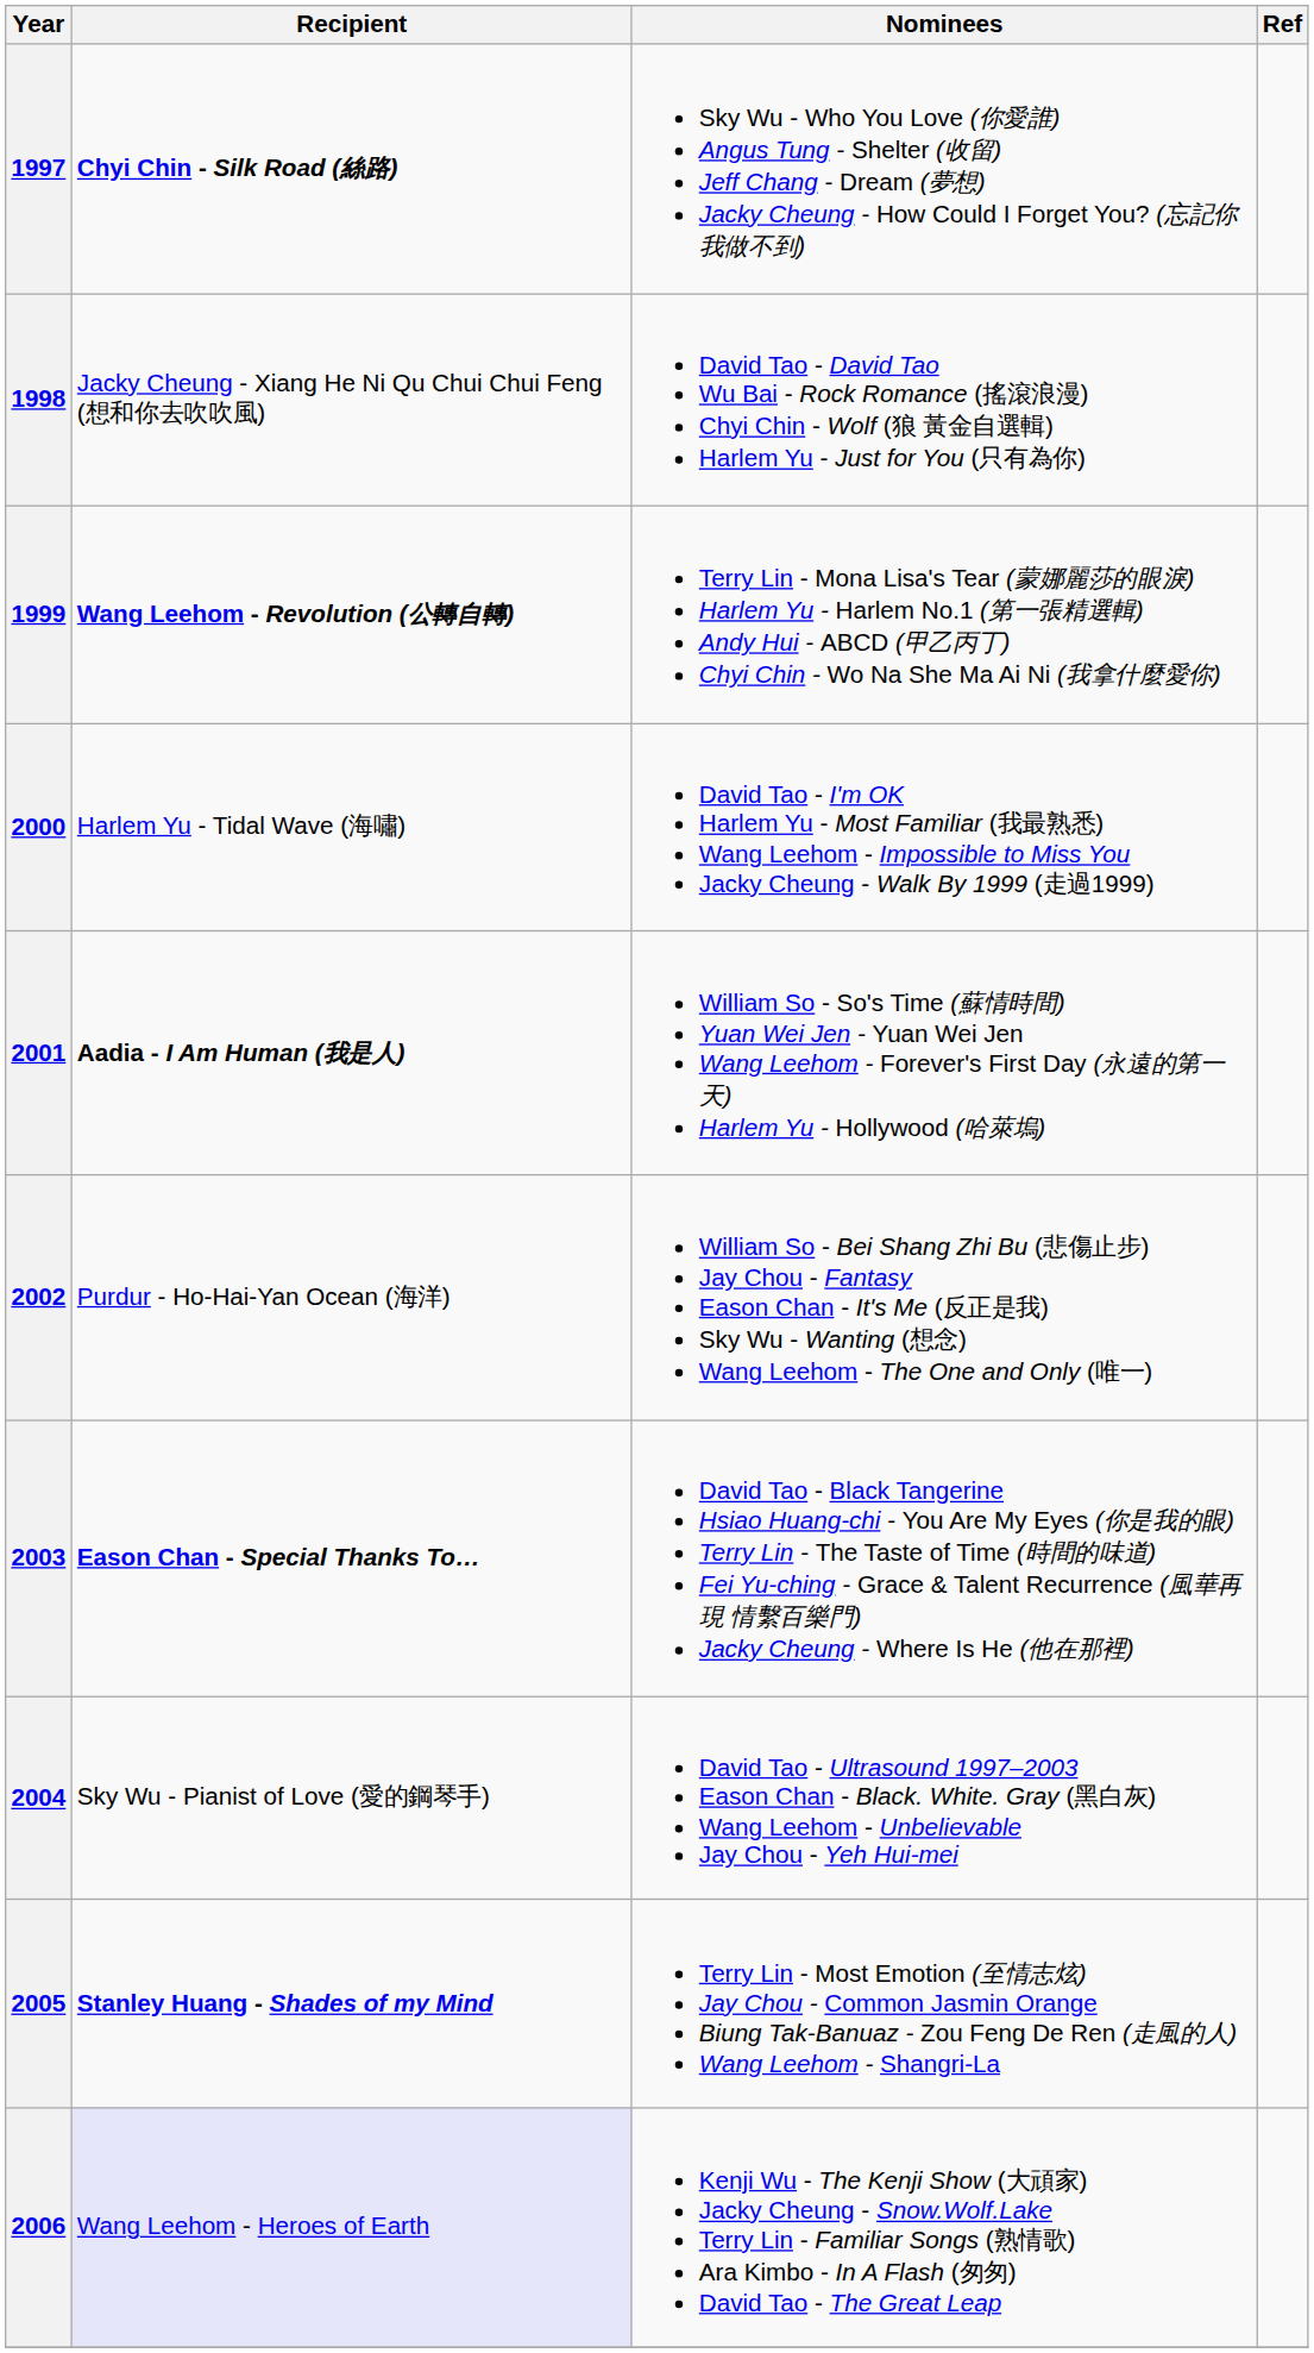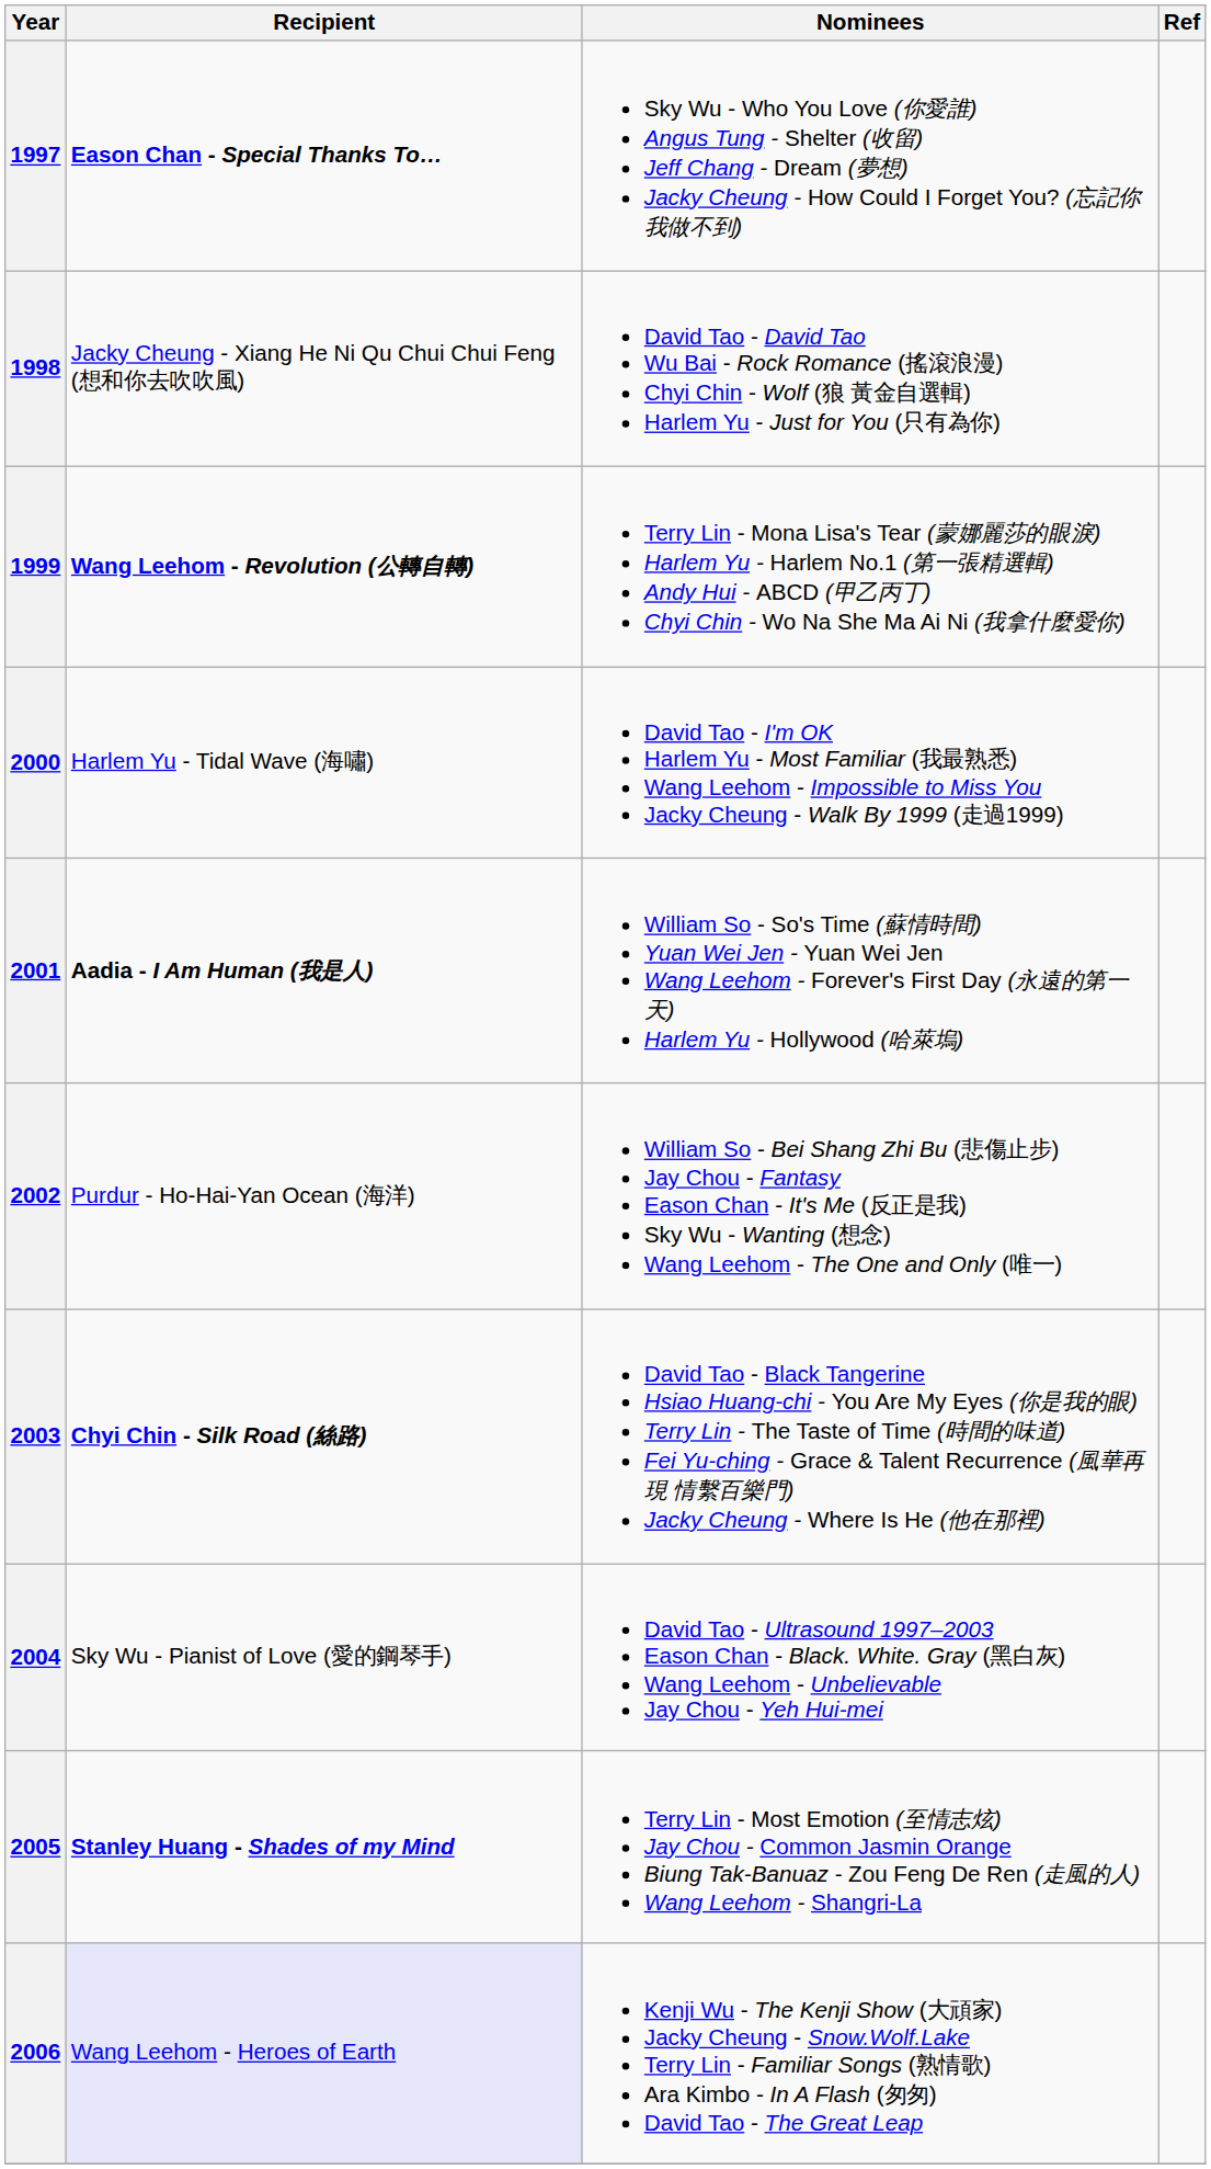 <table class="wikitable center" style="width:850px">
 <tr>
 <th>Year</th>
 <th>Recipient</th>
 <th class=unsortable>Nominees</th>
 <th class=unsortable>Ref</th>
 </tr>
 <tr>
 <th scope="row"><a href='#'>1997</a></th>
-<td><strong><a href='#'>Chyi Chin</a> - <em>Silk Road<strong><em> (絲路)</td>
+<td><strong><a href='#'>Eason Chan</a> - <em>Special Thanks To…<strong><em></td>
 <td><br><ul><li>Sky Wu - </em>Who You Love<em> (你愛誰)</li><li><a href='#'>Angus Tung</a> - </em>Shelter<em> (收留)</li><li><a href='#'>Jeff Chang</a> - </em>Dream<em> (夢想)</li><li><a href='#'>Jacky Cheung</a> - </em>How Could I Forget You?<em> (忘記你我做不到)</li></ul></td>
 <td></td>
 </tr>
 <tr>
 <th scope="row"><a href='#'>1998</a></th>
 <td></strong><a href='#'>Jacky Cheung</a> - </em>Xiang He Ni Qu Chui Chui Feng</em></strong> (想和你去吹吹風)</td>
 <td><br><ul><li><a href='#'>David Tao</a> - <em><a href='#'>David Tao</a></em></li><li><a href='#'>Wu Bai</a> - <em>Rock Romance</em> (搖滾浪漫)</li><li><a href='#'>Chyi Chin</a> - <em>Wolf</em> (狼 黃金自選輯)</li><li><a href='#'>Harlem Yu</a> - <em>Just for You</em> (只有為你)</li></ul></td>
 <td></td>
 </tr>
 <tr>
 <th scope="row"><a href='#'>1999</a></th>
 <td><strong><a href='#'>Wang Leehom</a> - <em>Revolution<strong><em> (公轉自轉)</td>
 <td><br><ul><li><a href='#'>Terry Lin</a> - </em>Mona Lisa's Tear<em> (蒙娜麗莎的眼淚)</li><li><a href='#'>Harlem Yu</a> - </em>Harlem No.1<em> (第一張精選輯)</li><li><a href='#'>Andy Hui</a> - </em>ABCD<em> (甲乙丙丁)</li><li><a href='#'>Chyi Chin</a> - </em>Wo Na She Ma Ai Ni<em> (我拿什麼愛你)</li></ul></td>
 <td></td>
 </tr>
 <tr>
 <th scope="row"><a href='#'>2000</a></th>
 <td></strong><a href='#'>Harlem Yu</a> - </em>Tidal Wave</em></strong> (海嘯)</td>
 <td><br><ul><li><a href='#'>David Tao</a> - <em><a href='#'>I'm OK</a></em></li><li><a href='#'>Harlem Yu</a> - <em>Most Familiar</em> (我最熟悉)</li><li><a href='#'>Wang Leehom</a> - <em><a href='#'>Impossible to Miss You</a></em></li><li><a href='#'>Jacky Cheung</a> - <em>Walk By 1999</em> (走過1999)</li></ul></td>
 <td></td>
 </tr>
 <tr>
 <th scope="row"><a href='#'>2001</a></th>
 <td><strong>Aadia - <em>I Am Human<strong><em> (我是人)</td>
 <td><br><ul><li><a href='#'>William So</a> - </em>So's Time<em> (蘇情時間)</li><li><a href='#'>Yuan Wei Jen</a> - </em>Yuan Wei Jen<em></li><li><a href='#'>Wang Leehom</a> - </em>Forever's First Day<em> (永遠的第一天)</li><li><a href='#'>Harlem Yu</a> - </em>Hollywood<em> (哈萊塢)</li></ul></td>
 <td></td>
 </tr>
 <tr>
 <th scope="row"><a href='#'>2002</a></th>
 <td></strong><a href='#'>Purdur</a> - </em>Ho-Hai-Yan Ocean</em></strong> (海洋)</td>
 <td><br><ul><li><a href='#'>William So</a> - <em>Bei Shang Zhi Bu</em> (悲傷止步)</li><li><a href='#'>Jay Chou</a> - <em><a href='#'>Fantasy</a></em></li><li><a href='#'>Eason Chan</a> - <em>It's Me</em> (反正是我)</li><li>Sky Wu - <em>Wanting</em> (想念)</li><li><a href='#'>Wang Leehom</a> - <em>The One and Only</em> (唯一)</li></ul></td>
 <td></td>
 </tr>
 <tr>
 <th scope="row"><a href='#'>2003</a></th>
-<td><strong><a href='#'>Eason Chan</a> - <em>Special Thanks To…<strong><em></td>
+<td><strong><a href='#'>Chyi Chin</a> - <em>Silk Road<strong><em> (絲路)</td>
 <td><br><ul><li><a href='#'>David Tao</a> - </em><a href='#'>Black Tangerine</a><em></li><li><a href='#'>Hsiao Huang-chi</a> - </em>You Are My Eyes<em> (你是我的眼)</li><li><a href='#'>Terry Lin</a> - </em>The Taste of Time<em> (時間的味道)</li><li><a href='#'>Fei Yu-ching</a> - </em>Grace & Talent Recurrence<em> (風華再現 情繫百樂門)</li><li><a href='#'>Jacky Cheung</a> - </em>Where Is He<em> (他在那裡)</li></ul></td>
 <td></td>
 </tr>
 <tr>
 <th scope="row"><a href='#'>2004</a></th>
 <td></strong>Sky Wu - </em>Pianist of Love</em></strong> (愛的鋼琴手)</td>
 <td><br><ul><li><a href='#'>David Tao</a> - <em><a href='#'>Ultrasound 1997–2003</a></em></li><li><a href='#'>Eason Chan</a> - <em>Black. White. Gray</em> (黑白灰)</li><li><a href='#'>Wang Leehom</a> - <em><a href='#'>Unbelievable</a></em></li><li><a href='#'>Jay Chou</a> - <em><a href='#'>Yeh Hui-mei</a></em></li></ul></td>
 <td></td>
 </tr>
 <tr>
 <th scope="row"><a href='#'>2005</a></th>
 <td><strong><a href='#'>Stanley Huang</a> - <em><a href='#'>Shades of my Mind</a><strong><em></td>
 <td><br><ul><li><a href='#'>Terry Lin</a> - </em>Most Emotion<em> (至情志炫)</li><li><a href='#'>Jay Chou</a> - </em><a href='#'>Common Jasmin Orange</a><em></li><li>Biung Tak-Banuaz - </em>Zou Feng De Ren<em> (走風的人)</li><li><a href='#'>Wang Leehom</a> - </em><a href='#'>Shangri-La</a><em></li></ul></td>
 <td></td>
 </tr>
 <tr>
 <th scope="row"><a href='#'>2006</a></th>
 <td style="background: lavender;"></strong><a href='#'>Wang Leehom</a> - </em><a href='#'>Heroes of Earth</a></em></strong></td>
 <td><br><ul><li><a href='#'>Kenji Wu</a> - <em>The Kenji Show</em> (大頑家)</li><li><a href='#'>Jacky Cheung</a> - <em><a href='#'>Snow.Wolf.Lake</a></em></li><li><a href='#'>Terry Lin</a> - <em>Familiar Songs</em> (熟情歌)</li><li>Ara Kimbo - <em>In A Flash</em> (匆匆)</li><li><a href='#'>David Tao</a> - <em><a href='#'>The Great Leap</a></em></li></ul></td>
 <td></td>
 </tr>
 <tr>
 </tr>
 </table>
